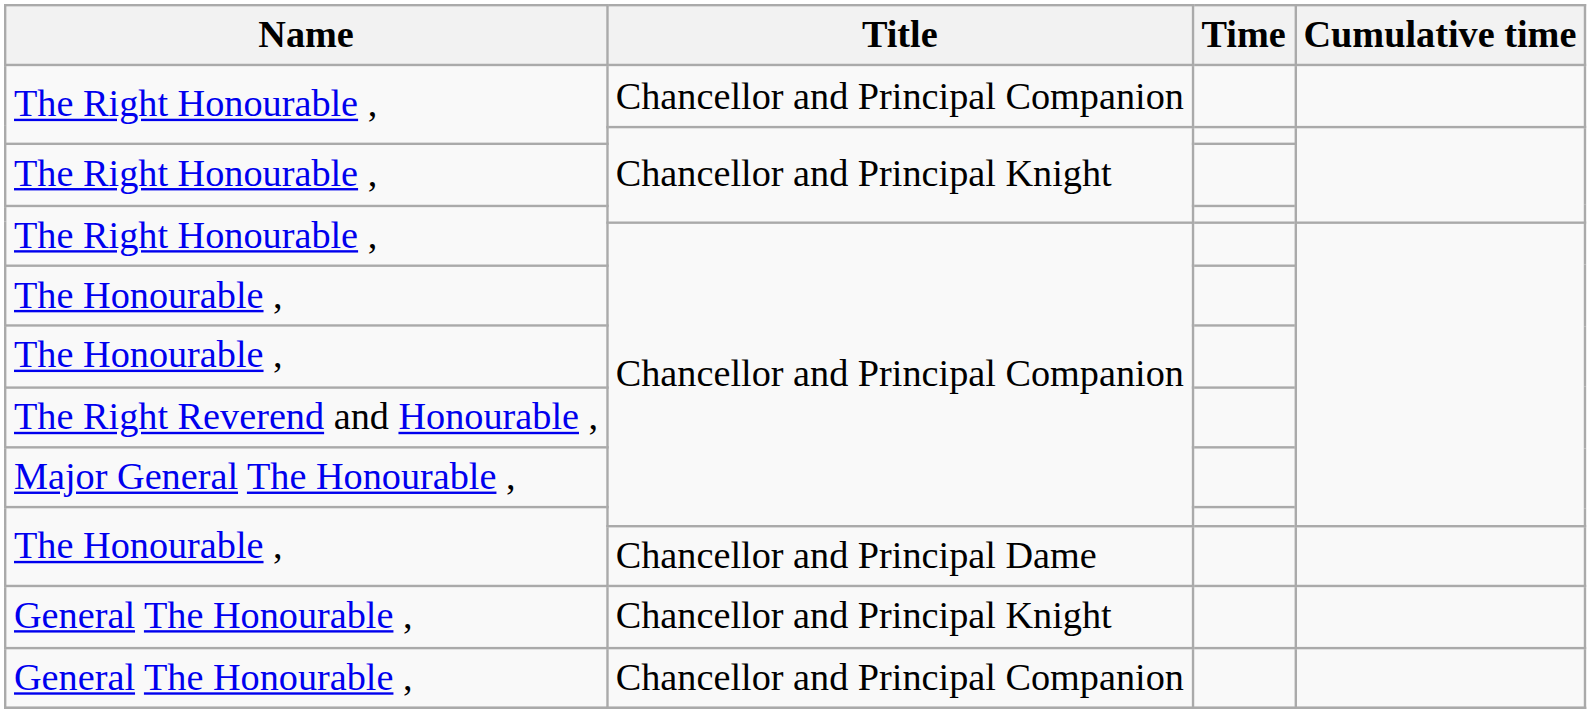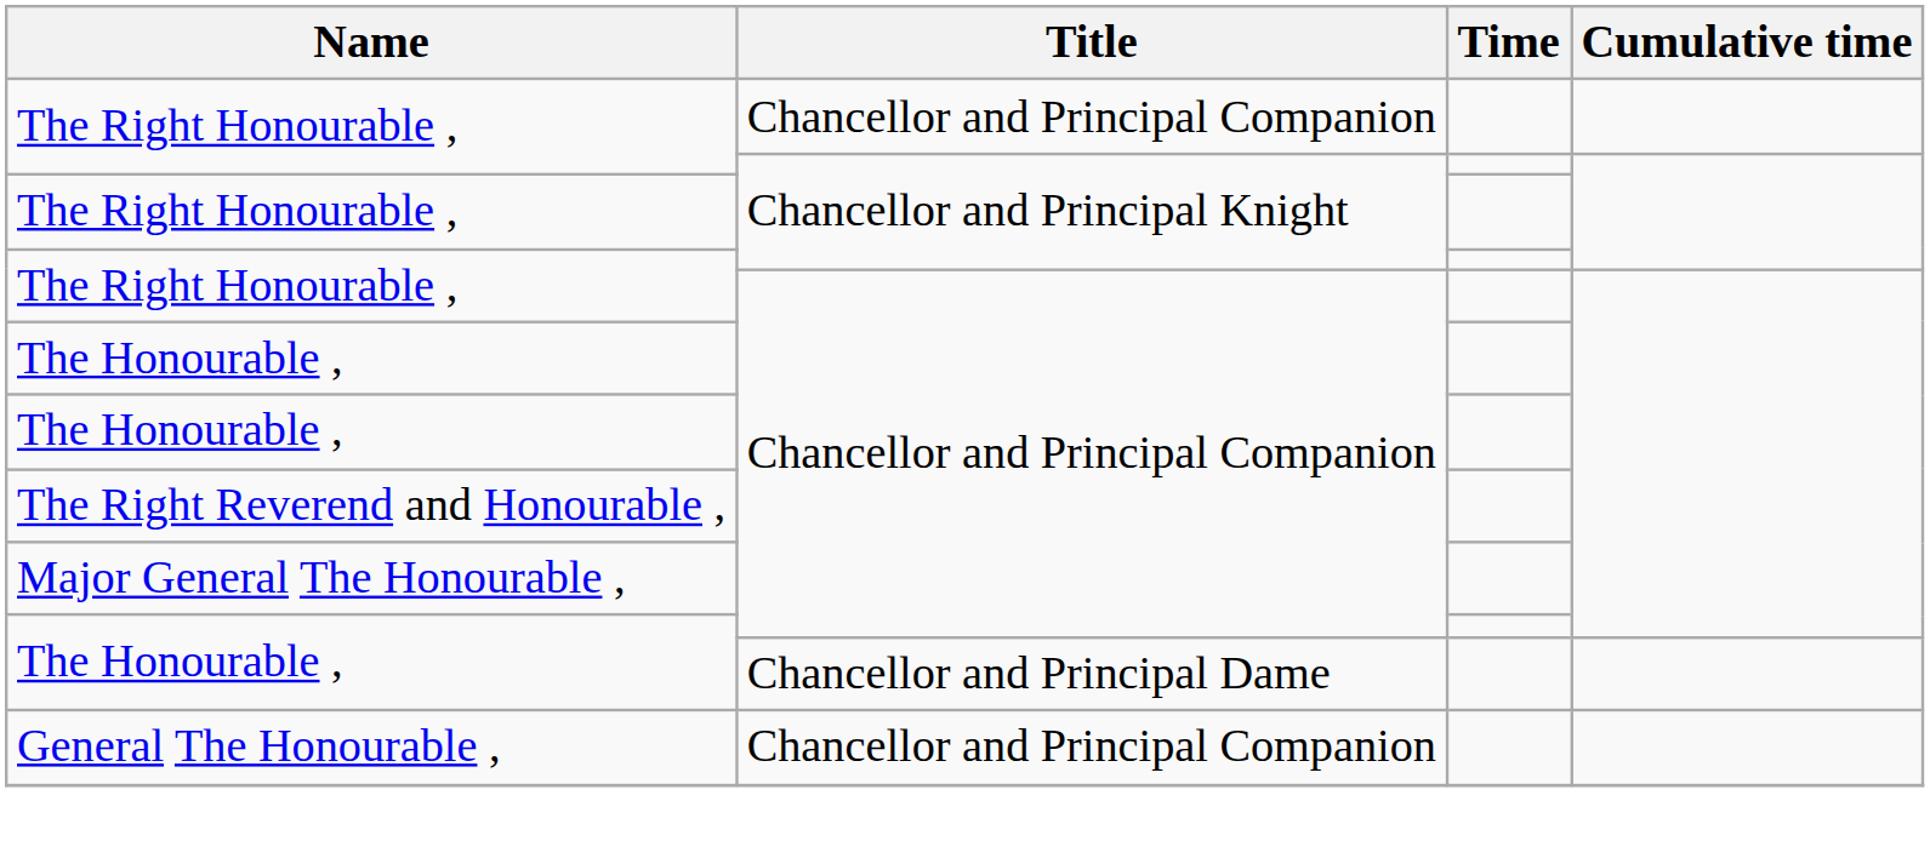 <table class="wikitable sortable">
 <tr>
 <th>Name</th>
 <th>Title</th>
 <th>Time</th>
 <th>Cumulative time</th>
 </tr>
 <tr>
 <td rowspan=2><a href='#'>The Right Honourable</a> , </td>
 <td>Chancellor and Principal Companion</td>
 <td></td>
 <td></td>
 </tr>
 <tr>
 <td rowspan=3>Chancellor and Principal Knight</td>
 <td></td>
 <td rowspan=3></td>
 </tr>
 <tr>
 <td><a href='#'>The Right Honourable</a> , </td>
 <td></td>
 </tr>
 <tr>
 <td rowspan=2><a href='#'>The Right Honourable</a> , </td>
 <td></td>
 </tr>
 <tr>
 <td rowspan=6>Chancellor and Principal Companion</td>
 <td></td>
 <td rowspan=6></td>
 </tr>
 <tr>
 <td><a href='#'>The Honourable</a> , </td>
 <td></td>
 </tr>
 <tr>
 <td><a href='#'>The Honourable</a> , </td>
 <td></td>
 </tr>
 <tr>
 <td><a href='#'>The Right Reverend</a> and <a href='#'>Honourable</a> , </td>
 <td></td>
 </tr>
 <tr>
 <td><a href='#'>Major General</a> <a href='#'>The Honourable</a> , </td>
 <td></td>
 </tr>
 <tr>
 <td rowspan=2><a href='#'>The Honourable</a> , </td>
 <td></td>
 </tr>
 <tr>
 <td>Chancellor and Principal Dame</td>
 <td></td>
 <td></td>
 </tr>
 <tr>
 <td><a href='#'>General</a> <a href='#'>The Honourable</a> , </td>
-<td>Chancellor and Principal Knight</td>
-<td></td>
-<td></td>
-</tr>
-<tr>
-<td><a href='#'>General</a> <a href='#'>The Honourable</a> , </td>
 <td>Chancellor and Principal Companion</td>
 <td></td>
 <td></td>
 </tr>
 <tr>
 </tr>
 </table>
